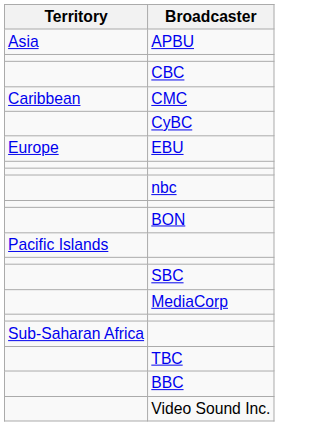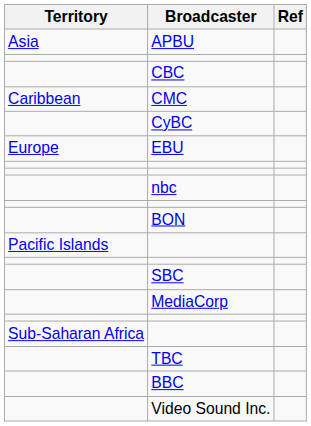 <table class="wikitable">
 <tr>
 <th>Territory</th>
 <th>Broadcaster</th>
+<th>Ref</th>
 </tr>
 <tr>
 <td><a href='#'>Asia</a></td>
 <td><a href='#'>APBU</a></td>
+<td></td>
 </tr>
 <tr>
+<td></td>
 <td></td>
 <td></td>
 </tr>
 <tr>
 <td></td>
 <td><a href='#'>CBC</a></td>
+<td></td>
 </tr>
 <tr>
 <td><a href='#'>Caribbean</a></td>
 <td><a href='#'>CMC</a></td>
+<td></td>
 </tr>
 <tr>
 <td></td>
 <td><a href='#'>CyBC</a></td>
+<td></td>
 </tr>
 <tr>
 <td><a href='#'>Europe</a></td>
 <td><a href='#'>EBU</a></td>
+<td></td>
 </tr>
 <tr>
+<td></td>
 <td></td>
 <td></td>
 </tr>
 <tr>
 <td></td>
 <td></td>
+<td></td>
 </tr>
 <tr>
 <td></td>
 <td><a href='#'>nbc</a></td>
+<td></td>
 </tr>
 <tr>
+<td></td>
 <td></td>
 <td></td>
 </tr>
 <tr>
 <td></td>
 <td><a href='#'>BON</a></td>
+<td></td>
 </tr>
 <tr>
 <td><a href='#'>Pacific Islands</a></td>
 <td></td>
+<td></td>
 </tr>
 <tr>
+<td></td>
 <td></td>
 <td></td>
 </tr>
 <tr>
 <td></td>
 <td><a href='#'>SBC</a></td>
+<td></td>
 </tr>
 <tr>
 <td></td>
 <td><a href='#'>MediaCorp</a></td>
+<td></td>
 </tr>
 <tr>
+<td></td>
 <td></td>
 <td></td>
 </tr>
 <tr>
 <td><a href='#'>Sub-Saharan Africa</a></td>
 <td></td>
+<td></td>
 </tr>
 <tr>
 <td></td>
 <td><a href='#'>TBC</a></td>
+<td></td>
 </tr>
 <tr>
 <td></td>
 <td><a href='#'>BBC</a></td>
+<td></td>
 </tr>
 <tr>
 <td></td>
 <td>Video Sound Inc.</td>
+<td></td>
 </tr>
 </table>
